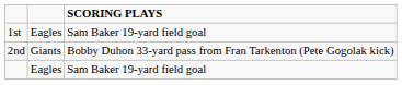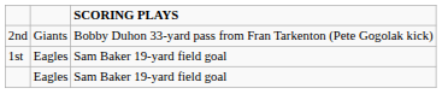 <table class="wikitable">
 <tr>
 <td></td>
 <td></td>
 <td><strong>SCORING PLAYS</strong></td>
 </tr>
 <tr style="text-align:left;" bgcolor="">
+<td>2nd</td>
+<td>Giants</td>
+<td>Bobby Duhon 33-yard pass from Fran Tarkenton (Pete Gogolak kick)</td>
+</tr>
+<tr style="text-align:left;" bgcolor="">
 <td>1st</td>
 <td>Eagles</td>
 <td>Sam Baker 19-yard field goal</td>
-</tr>
-<tr style="text-align:left;" bgcolor="">
-<td>2nd</td>
-<td>Giants</td>
-<td>Bobby Duhon 33-yard pass from Fran Tarkenton (Pete Gogolak kick)</td>
 </tr>
 <tr style="text-align:left;" bgcolor="">
 <td></td>
 <td>Eagles</td>
 <td>Sam Baker 19-yard field goal</td>
 </tr>
 </table>
